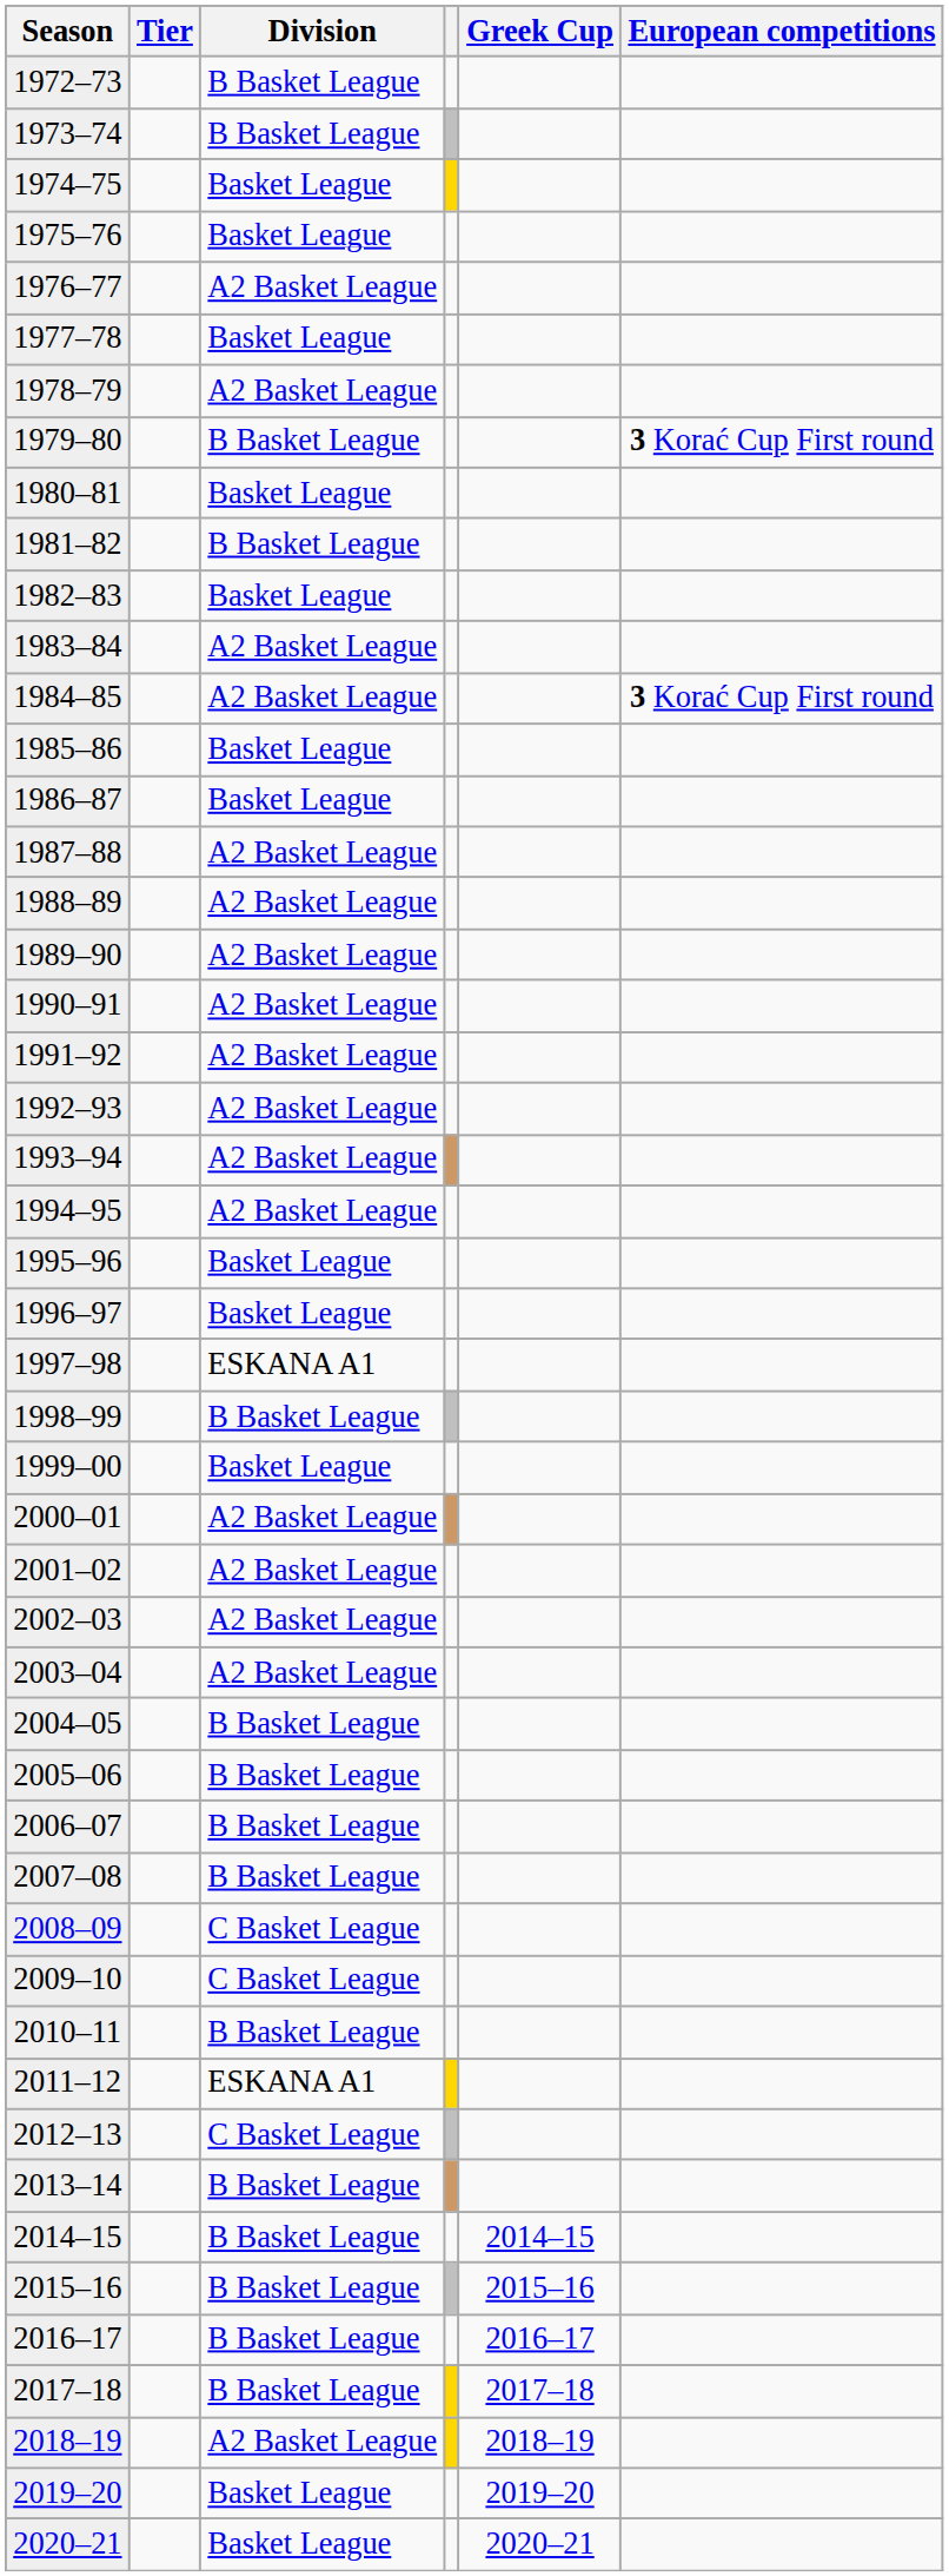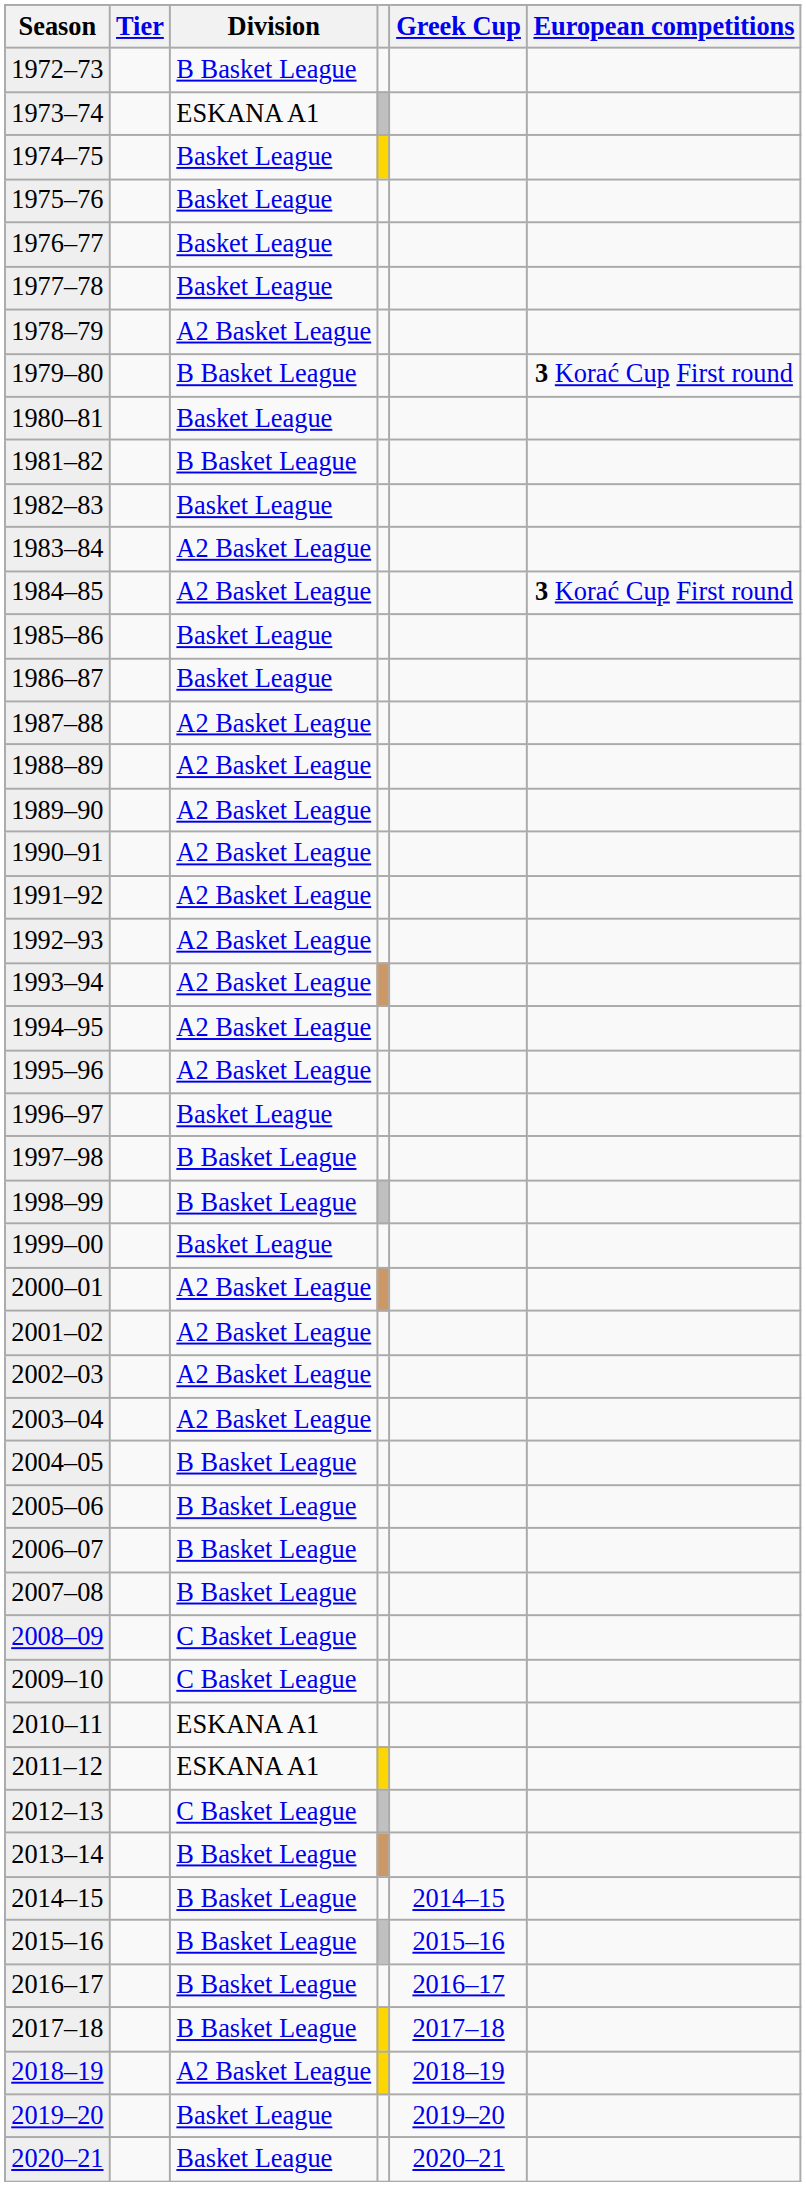 <table class="wikitable" style="font-size:85%; text-align:center">
 <tr>
 <th>Season</th>
 <th><a href='#'>Tier</a></th>
 <th>Division</th>
 <th></th>
 <th><a href='#'>Greek Cup</a></th>
 <th colspan=3><a href='#'>European competitions</a></th>
 </tr>
 <tr>
 <td bgcolor=#efefef>1972–73</td>
 <td></td>
 <td align=left><a href='#'>B Basket League</a></td>
 <td></td>
 <td></td>
 <td colspan=3></td>
 </tr>
 <tr>
 <td bgcolor=#efefef>1973–74</td>
 <td></td>
-<td align=left><a href='#'>B Basket League</a></td>
+<td align=left>ESKANA A1</td>
 <td bgcolor=silver></td>
 <td></td>
 <td colspan=3></td>
 </tr>
 <tr>
 <td bgcolor=#efefef>1974–75</td>
 <td></td>
 <td align=left><a href='#'>Basket League</a></td>
 <td bgcolor=gold></td>
 <td></td>
 <td colspan=3></td>
 </tr>
 <tr>
 <td bgcolor=#efefef>1975–76</td>
 <td></td>
 <td align=left><a href='#'>Basket League</a></td>
 <td></td>
 <td></td>
 <td colspan=3></td>
 </tr>
 <tr>
 <td bgcolor=#efefef>1976–77</td>
 <td></td>
-<td align=left><a href='#'>A2 Basket League</a></td>
+<td align=left><a href='#'>Basket League</a></td>
 <td></td>
 <td></td>
 <td colspan=3></td>
 </tr>
 <tr>
 <td bgcolor=#efefef>1977–78</td>
 <td></td>
 <td align=left><a href='#'>Basket League</a></td>
 <td></td>
 <td></td>
 <td colspan=3></td>
 </tr>
 <tr>
 <td bgcolor=#efefef>1978–79</td>
 <td></td>
 <td align=left><a href='#'>A2 Basket League</a></td>
 <td></td>
 <td></td>
 <td colspan=3></td>
 </tr>
 <tr>
 <td bgcolor=#efefef>1979–80</td>
 <td></td>
 <td align=left><a href='#'>B Basket League</a></td>
 <td></td>
 <td></td>
 <td colspan=3><strong>3</strong> <a href='#'>Korać Cup</a> <a href='#'>First round</a></td>
 </tr>
 <tr>
 <td bgcolor=#efefef>1980–81</td>
 <td></td>
 <td align=left><a href='#'>Basket League</a></td>
 <td></td>
 <td></td>
 <td colspan=3></td>
 </tr>
 <tr>
 <td bgcolor=#efefef>1981–82</td>
 <td></td>
 <td align=left><a href='#'>B Basket League</a></td>
 <td></td>
 <td></td>
 <td colspan=3></td>
 </tr>
 <tr>
 <td bgcolor=#efefef>1982–83</td>
 <td></td>
 <td align=left><a href='#'>Basket League</a></td>
 <td></td>
 <td></td>
 <td colspan=3></td>
 </tr>
 <tr>
 <td bgcolor=#efefef>1983–84</td>
 <td></td>
 <td align=left><a href='#'>A2 Basket League</a></td>
 <td></td>
 <td></td>
 <td colspan=3></td>
 </tr>
 <tr>
 <td bgcolor=#efefef>1984–85</td>
 <td></td>
 <td align=left><a href='#'>A2 Basket League</a></td>
 <td></td>
 <td></td>
 <td colspan=3><strong>3</strong> <a href='#'>Korać Cup</a> <a href='#'>First round</a></td>
 </tr>
 <tr>
 <td bgcolor=#efefef>1985–86</td>
 <td></td>
 <td align=left><a href='#'>Basket League</a></td>
 <td></td>
 <td></td>
 <td colspan=3></td>
 </tr>
 <tr>
 <td bgcolor=#efefef>1986–87</td>
 <td></td>
 <td align=left><a href='#'>Basket League</a></td>
 <td></td>
 <td></td>
 <td colspan=3></td>
 </tr>
 <tr>
 <td bgcolor=#efefef>1987–88</td>
 <td></td>
 <td align=left><a href='#'>A2 Basket League</a></td>
 <td></td>
 <td></td>
 <td colspan=3></td>
 </tr>
 <tr>
 <td bgcolor=#efefef>1988–89</td>
 <td></td>
 <td align=left><a href='#'>A2 Basket League</a></td>
 <td></td>
 <td></td>
 <td colspan=3></td>
 </tr>
 <tr>
 <td bgcolor=#efefef>1989–90</td>
 <td></td>
 <td align=left><a href='#'>A2 Basket League</a></td>
 <td></td>
 <td></td>
 <td colspan=3></td>
 </tr>
 <tr>
 <td bgcolor=#efefef>1990–91</td>
 <td></td>
 <td align=left><a href='#'>A2 Basket League</a></td>
 <td></td>
 <td></td>
 <td colspan=3></td>
 </tr>
 <tr>
 <td bgcolor=#efefef>1991–92</td>
 <td></td>
 <td align=left><a href='#'>A2 Basket League</a></td>
 <td></td>
 <td></td>
 <td colspan=3></td>
 </tr>
 <tr>
 <td bgcolor=#efefef>1992–93</td>
 <td></td>
 <td align=left><a href='#'>A2 Basket League</a></td>
 <td></td>
 <td></td>
 <td colspan=3></td>
 </tr>
 <tr>
 <td bgcolor=#efefef>1993–94</td>
 <td></td>
 <td align=left><a href='#'>A2 Basket League</a></td>
 <td style="background:#CC9966"></td>
 <td></td>
 <td colspan=3></td>
 </tr>
 <tr>
 <td bgcolor=#efefef>1994–95</td>
 <td></td>
 <td align=left><a href='#'>A2 Basket League</a></td>
 <td></td>
 <td></td>
 <td colspan=3></td>
 </tr>
 <tr>
 <td bgcolor=#efefef>1995–96</td>
 <td></td>
-<td align=left><a href='#'>Basket League</a></td>
+<td align=left><a href='#'>A2 Basket League</a></td>
 <td></td>
 <td></td>
 <td colspan=3></td>
 </tr>
 <tr>
 <td bgcolor=#efefef>1996–97</td>
 <td></td>
 <td align=left><a href='#'>Basket League</a></td>
 <td></td>
 <td></td>
 <td colspan=3></td>
 </tr>
 <tr>
 <td bgcolor=#efefef>1997–98</td>
 <td></td>
-<td align=left>ESKANA A1</td>
+<td align=left><a href='#'>B Basket League</a></td>
 <td></td>
 <td></td>
 <td colspan=3></td>
 </tr>
 <tr>
 <td bgcolor=#efefef>1998–99</td>
 <td></td>
 <td align=left><a href='#'>B Basket League</a></td>
 <td bgcolor=silver></td>
 <td></td>
 <td colspan=3></td>
 </tr>
 <tr>
 <td bgcolor=#efefef>1999–00</td>
 <td></td>
 <td align=left><a href='#'>Basket League</a></td>
 <td></td>
 <td></td>
 <td colspan=3></td>
 </tr>
 <tr>
 <td bgcolor=#efefef>2000–01</td>
 <td></td>
 <td align=left><a href='#'>A2 Basket League</a></td>
 <td style="background:#CC9966"></td>
 <td></td>
 <td colspan=3></td>
 </tr>
 <tr>
 <td bgcolor=#efefef>2001–02</td>
 <td></td>
 <td align=left><a href='#'>A2 Basket League</a></td>
 <td></td>
 <td></td>
 <td colspan=3></td>
 </tr>
 <tr>
 <td bgcolor=#efefef>2002–03</td>
 <td></td>
 <td align=left><a href='#'>A2 Basket League</a></td>
 <td></td>
 <td></td>
 <td colspan=3></td>
 </tr>
 <tr>
 <td bgcolor=#efefef>2003–04</td>
 <td></td>
 <td align=left><a href='#'>A2 Basket League</a></td>
 <td></td>
 <td></td>
 <td colspan=3></td>
 </tr>
 <tr>
 <td bgcolor=#efefef>2004–05</td>
 <td></td>
 <td align=left><a href='#'>B Basket League</a></td>
 <td></td>
 <td></td>
 <td colspan=3></td>
 </tr>
 <tr>
 <td bgcolor=#efefef>2005–06</td>
 <td></td>
 <td align=left><a href='#'>B Basket League</a></td>
 <td></td>
 <td></td>
 <td colspan=3></td>
 </tr>
 <tr>
 <td bgcolor=#efefef>2006–07</td>
 <td></td>
 <td align=left><a href='#'>B Basket League</a></td>
 <td></td>
 <td></td>
 <td colspan=3></td>
 </tr>
 <tr>
 <td bgcolor=#efefef>2007–08</td>
 <td></td>
 <td align=left><a href='#'>B Basket League</a></td>
 <td></td>
 <td></td>
 <td colspan=3></td>
 </tr>
 <tr>
 <td bgcolor=#efefef><a href='#'>2008–09</a></td>
 <td></td>
 <td align=left><a href='#'>C Basket League</a></td>
 <td></td>
 <td></td>
 <td colspan=3></td>
 </tr>
 <tr>
 <td bgcolor=#efefef>2009–10</td>
 <td></td>
 <td align=left><a href='#'>C Basket League</a></td>
 <td></td>
 <td></td>
 <td colspan=3></td>
 </tr>
 <tr>
 <td bgcolor=#efefef>2010–11</td>
 <td></td>
-<td align=left><a href='#'>B Basket League</a></td>
+<td align=left>ESKANA A1</td>
 <td></td>
 <td></td>
 <td colspan=3></td>
 </tr>
 <tr>
 <td bgcolor=#efefef>2011–12</td>
 <td></td>
 <td align=left>ESKANA A1</td>
 <td bgcolor=gold></td>
 <td></td>
 <td colspan=3></td>
 </tr>
 <tr>
 <td bgcolor=#efefef>2012–13</td>
 <td></td>
 <td align=left><a href='#'>C Basket League</a></td>
 <td bgcolor=silver></td>
 <td></td>
 <td colspan=3></td>
 </tr>
 <tr>
 <td bgcolor=#efefef>2013–14</td>
 <td></td>
 <td align=left><a href='#'>B Basket League</a></td>
 <td style="background:#CC9966"></td>
 <td></td>
 <td colspan=3></td>
 </tr>
 <tr>
 <td bgcolor=#efefef>2014–15</td>
 <td></td>
 <td align=left><a href='#'>B Basket League</a></td>
 <td bgcolor=></td>
 <td><a href='#'>2014–15</a></td>
 <td colspan=3></td>
 </tr>
 <tr>
 <td bgcolor=#efefef>2015–16</td>
 <td></td>
 <td align=left><a href='#'>B Basket League</a></td>
 <td bgcolor=silver></td>
 <td><a href='#'>2015–16</a></td>
 <td colspan=3></td>
 </tr>
 <tr>
 <td bgcolor=#efefef>2016–17</td>
 <td></td>
 <td align=left><a href='#'>B Basket League</a></td>
 <td bgcolor=></td>
 <td><a href='#'>2016–17</a></td>
 <td colspan=3></td>
 </tr>
 <tr>
 <td bgcolor=#efefef>2017–18</td>
 <td></td>
 <td align=left><a href='#'>B Basket League</a></td>
 <td bgcolor=gold></td>
 <td><a href='#'>2017–18</a></td>
 <td colspan=3></td>
 </tr>
 <tr>
 <td bgcolor=#efefef><a href='#'>2018–19</a></td>
 <td></td>
 <td align=left><a href='#'>A2 Basket League</a></td>
 <td bgcolor=gold></td>
 <td><a href='#'>2018–19</a></td>
 <td colspan=3></td>
 </tr>
 <tr>
 <td bgcolor=#efefef><a href='#'>2019–20</a></td>
 <td></td>
 <td align=left><a href='#'>Basket League</a></td>
 <td bgcolor=></td>
 <td><a href='#'>2019–20</a></td>
 <td colspan=3></td>
 </tr>
 <tr>
 <td bgcolor=#efefef><a href='#'>2020–21</a></td>
 <td></td>
 <td align=left><a href='#'>Basket League</a></td>
 <td bgcolor=></td>
 <td><a href='#'>2020–21</a></td>
 <td colspan=3></td>
 </tr>
 </table>
